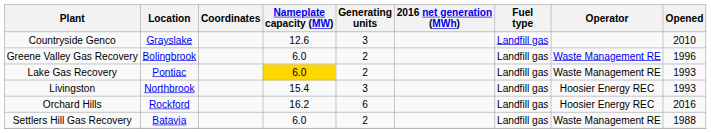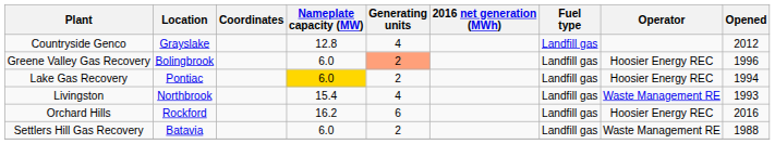 <table class="wikitable sortable" style="font-size:95%; text-align:center;">
 <tr>
 <th>Plant</th>
 <th>Location</th>
 <th>Coordinates</th>
 <th><a href='#'>Nameplate</a><br>capacity (<a href='#'>MW</a>)</th>
 <th>Generating<br> units</th>
 <th data-sort-type="number">2016 <a href='#'>net generation</a><br> (<a href='#'>MWh</a>)</th>
 <th>Fuel<br>type</th>
 <th>Operator</th>
 <th>Opened</th>
 </tr>
 <tr>
 <td>Countryside Genco</td>
 <td><a href='#'>Grayslake</a></td>
 <td></td>
-<td>12.6</td>
-<td>3</td>
+<td>12.8</td>
+<td>4</td>
 <td></td>
 <td><a href='#'>Landfill gas</a></td>
 <td></td>
-<td>2010</td>
+<td>2012</td>
 </tr>
 <tr>
 <td>Greene Valley Gas Recovery</td>
 <td><a href='#'>Bolingbrook</a></td>
 <td></td>
 <td>6.0</td>
-<td>2</td>
+<td style="background: lightsalmon;">2</td>
 <td></td>
 <td>Landfill gas</td>
-<td><a href='#'>Waste Management RE</a></td>
+<td>Hoosier Energy REC</td>
 <td>1996</td>
 </tr>
 <tr>
 <td>Lake Gas Recovery</td>
 <td><a href='#'>Pontiac</a></td>
 <td></td>
 <td style="background: gold;">6.0</td>
 <td>2</td>
 <td></td>
 <td>Landfill gas</td>
-<td>Waste Management RE</td>
-<td>1993</td>
+<td>Hoosier Energy REC</td>
+<td>1994</td>
 </tr>
 <tr>
 <td>Livingston</td>
 <td><a href='#'>Northbrook</a></td>
 <td></td>
 <td>15.4</td>
-<td>3</td>
+<td>4</td>
 <td></td>
 <td>Landfill gas</td>
-<td>Hoosier Energy REC</td>
+<td><a href='#'>Waste Management RE</a></td>
 <td>1993</td>
 </tr>
 <tr>
 <td>Orchard Hills</td>
 <td><a href='#'>Rockford</a></td>
 <td></td>
 <td>16.2</td>
 <td>6</td>
 <td></td>
 <td>Landfill gas</td>
 <td>Hoosier Energy REC</td>
 <td>2016</td>
 </tr>
 <tr>
 <td>Settlers Hill Gas Recovery</td>
 <td><a href='#'>Batavia</a></td>
 <td></td>
 <td>6.0</td>
 <td>2</td>
 <td></td>
 <td>Landfill gas</td>
 <td>Waste Management RE</td>
 <td>1988</td>
 </tr>
 <tr>
 </tr>
 </table>
